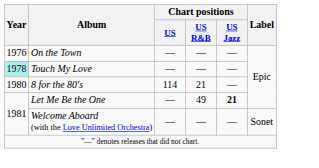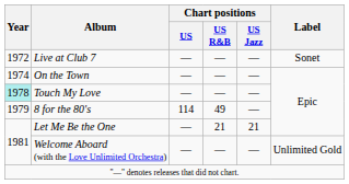 <table class="wikitable" style="text-align:center;">
 <tr>
 <th rowspan="2">Year</th>
 <th rowspan="2">Album</th>
 <th colspan="3">Chart positions</th>
 <th rowspan="2">Label</th>
 </tr>
 <tr>
 <th scope="col" style="width:3em;font-size:90%;"><a href='#'>US</a><br></th>
 <th scope="col" style="width:3em;font-size:90%;"><a href='#'>US R&B</a><br></th>
 <th scope="col" style="width:3em;font-size:90%;"><a href='#'>US Jazz</a><br></th>
 </tr>
 <tr>
-<td>1976</td>
+<td>1972</td>
+<td align="left"><em>Live at Club 7</em></td>
+<td>—</td>
+<td>—</td>
+<td>—</td>
+<td>Sonet</td>
+</tr>
+<tr>
+<td>1974</td>
 <td align="left"><em>On the Town</em></td>
 <td>—</td>
 <td>—</td>
 <td>—</td>
 <td rowspan="4">Epic</td>
 </tr>
 <tr>
 <td style="background: paleturquoise;">1978</td>
 <td align="left"><em>Touch My Love</em></td>
 <td>—</td>
 <td>—</td>
 <td>—</td>
 </tr>
 <tr>
-<td>1980</td>
+<td>1979</td>
 <td align="left"><em>8 for the 80's</em></td>
 <td>114</td>
-<td>21</td>
+<td>49</td>
 <td>—</td>
 </tr>
 <tr>
 <td rowspan="2">1981</td>
 <td align="left"><em>Let Me Be the One</em></td>
 <td>—</td>
-<td>49</td>
-<td><strong>21</strong></td>
+<td>21</td>
+<td>21</td>
 </tr>
 <tr>
 <td align="left"><em>Welcome Aboard</em> <br><small>(with the <a href='#'>Love Unlimited Orchestra</a>)</small></td>
 <td>—</td>
 <td>—</td>
 <td>—</td>
-<td>Sonet</td>
+<td>Unlimited Gold</td>
 </tr>
 <tr>
 <td colspan="6" style="text-align:center; font-size:9pt;">"—" denotes releases that did not chart.</td>
 </tr>
 </table>
